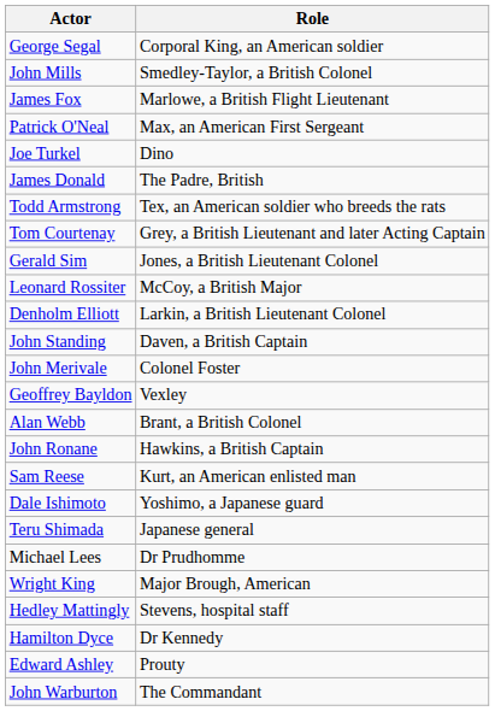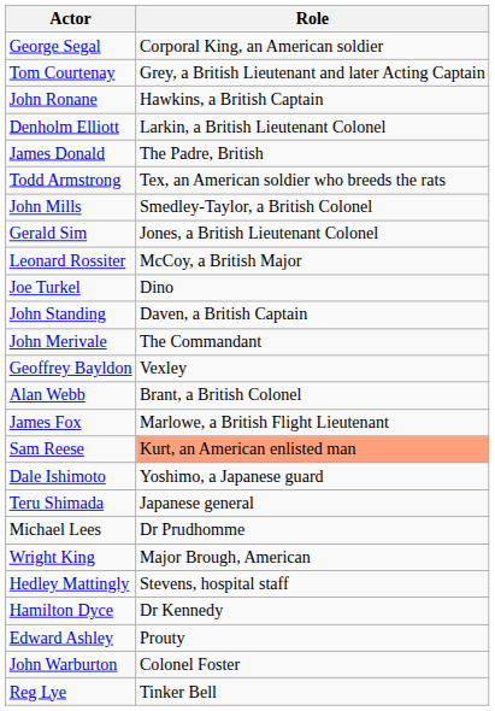 <table class="wikitable">
 <tr>
 <th>Actor</th>
 <th>Role</th>
 </tr>
 <tr>
 <td><a href='#'>George Segal</a></td>
 <td>Corporal King, an American soldier</td>
 </tr>
 <tr>
-<td><a href='#'>John Mills</a></td>
-<td>Smedley-Taylor, a British Colonel</td>
+<td><a href='#'>Tom Courtenay</a></td>
+<td>Grey, a British Lieutenant and later Acting Captain</td>
 </tr>
 <tr>
-<td><a href='#'>James Fox</a></td>
-<td>Marlowe, a British Flight Lieutenant</td>
+<td><a href='#'>John Ronane</a></td>
+<td>Hawkins, a British Captain</td>
 </tr>
 <tr>
-<td><a href='#'>Patrick O'Neal</a></td>
-<td>Max, an American First Sergeant</td>
-</tr>
-<tr>
-<td><a href='#'>Joe Turkel</a></td>
-<td>Dino</td>
+<td><a href='#'>Denholm Elliott</a></td>
+<td>Larkin, a  British Lieutenant Colonel</td>
 </tr>
 <tr>
 <td><a href='#'>James Donald</a></td>
 <td>The Padre, British</td>
 </tr>
 <tr>
 <td><a href='#'>Todd Armstrong</a></td>
 <td>Tex, an American soldier who breeds the rats</td>
 </tr>
 <tr>
-<td><a href='#'>Tom Courtenay</a></td>
-<td>Grey, a British Lieutenant and later Acting Captain</td>
+<td><a href='#'>John Mills</a></td>
+<td>Smedley-Taylor, a British Colonel</td>
 </tr>
 <tr>
 <td><a href='#'>Gerald Sim</a></td>
 <td>Jones, a British Lieutenant Colonel</td>
 </tr>
 <tr>
 <td><a href='#'>Leonard Rossiter</a></td>
 <td>McCoy, a British Major</td>
 </tr>
 <tr>
-<td><a href='#'>Denholm Elliott</a></td>
-<td>Larkin, a  British Lieutenant Colonel</td>
+<td><a href='#'>Joe Turkel</a></td>
+<td>Dino</td>
 </tr>
 <tr>
 <td><a href='#'>John Standing</a></td>
 <td>Daven, a British Captain</td>
 </tr>
 <tr>
 <td><a href='#'>John Merivale</a></td>
-<td>Colonel Foster</td>
+<td>The Commandant</td>
 </tr>
 <tr>
 <td><a href='#'>Geoffrey Bayldon</a></td>
 <td>Vexley</td>
 </tr>
 <tr>
 <td><a href='#'>Alan Webb</a></td>
 <td>Brant, a British Colonel</td>
 </tr>
 <tr>
-<td><a href='#'>John Ronane</a></td>
-<td>Hawkins, a British Captain</td>
+<td><a href='#'>James Fox</a></td>
+<td>Marlowe, a British Flight Lieutenant</td>
 </tr>
 <tr>
 <td><a href='#'>Sam Reese</a></td>
-<td>Kurt, an American enlisted man</td>
+<td style="background: lightsalmon;">Kurt, an American enlisted man</td>
 </tr>
 <tr>
 <td><a href='#'>Dale Ishimoto</a></td>
 <td>Yoshimo, a Japanese guard</td>
 </tr>
 <tr>
 <td><a href='#'>Teru Shimada</a></td>
 <td>Japanese general</td>
 </tr>
 <tr>
 <td>Michael Lees</td>
 <td>Dr Prudhomme</td>
 </tr>
 <tr>
 <td><a href='#'>Wright King</a></td>
 <td>Major Brough, American</td>
 </tr>
 <tr>
 <td><a href='#'>Hedley Mattingly</a></td>
 <td>Stevens, hospital staff</td>
 </tr>
 <tr>
 <td><a href='#'>Hamilton Dyce</a></td>
 <td>Dr Kennedy</td>
 </tr>
 <tr>
 <td><a href='#'>Edward Ashley</a></td>
 <td>Prouty</td>
 </tr>
 <tr>
 <td><a href='#'>John Warburton</a></td>
-<td>The Commandant</td>
+<td>Colonel Foster</td>
+</tr>
+<tr>
+<td><a href='#'>Reg Lye</a></td>
+<td>Tinker Bell</td>
 </tr>
 </table>
